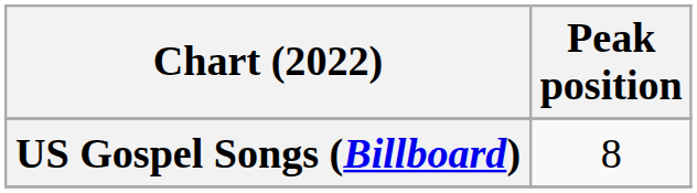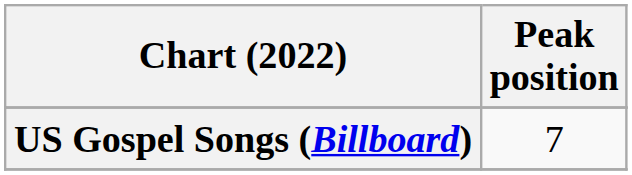 <table class="wikitable plainrowheaders" style="text-align:center">
 <tr>
 <th scope="col">Chart (2022)</th>
 <th scope="col">Peak<br>position</th>
 </tr>
 <tr>
 </tr>
 <tr>
 <th scope="row">US Gospel Songs (<a href='#'><em>Billboard</em></a>)</th>
-<td>8</td>
+<td>7</td>
 </tr>
 <tr>
 </tr>
 </table>
